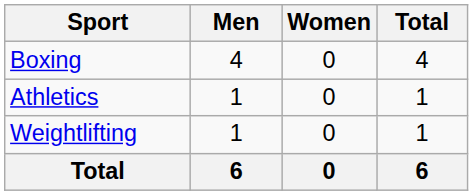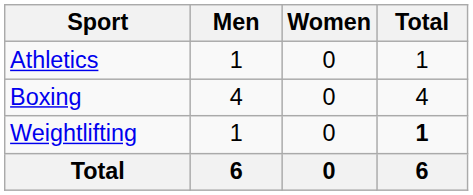 <table class="wikitable sortable" style="text-align:center;">
 <tr>
 <th width=120>Sport</th>
 <th width=55>Men</th>
 <th width=55>Women</th>
 <th width=55>Total</th>
 </tr>
 <tr>
+<td align=left><a href='#'>Athletics</a></td>
+<td>1</td>
+<td>0</td>
+<td>1</td>
+</tr>
+<tr>
 <td align=left><a href='#'>Boxing</a></td>
 <td>4</td>
 <td>0</td>
 <td>4</td>
 </tr>
 <tr>
-<td align=left><a href='#'>Athletics</a></td>
-<td>1</td>
-<td>0</td>
-<td>1</td>
-</tr>
-<tr>
 <td align=left><a href='#'>Weightlifting</a></td>
 <td>1</td>
 <td>0</td>
-<td>1</td>
+<td><strong>1</strong></td>
 </tr>
 <tr>
 <th>Total</th>
 <th>6</th>
 <th>0</th>
 <th>6</th>
 </tr>
 </table>
